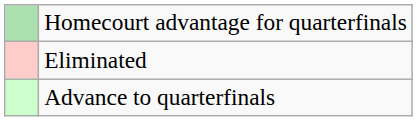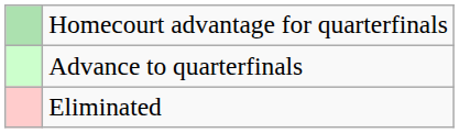 <table class="wikitable">
 <tr>
 <td style="background:#ACE1AF;">    </td>
 <td>Homecourt advantage for quarterfinals</td>
 </tr>
 <tr>
+<td style="background:#cfc;">    </td>
+<td>Advance to quarterfinals</td>
+</tr>
+<tr>
 <td style="background:#fcc;">    </td>
 <td>Eliminated</td>
 </tr>
-<tr>
-<td style="background:#cfc;">    </td>
-<td>Advance to quarterfinals</td>
-</tr>
 </table>
